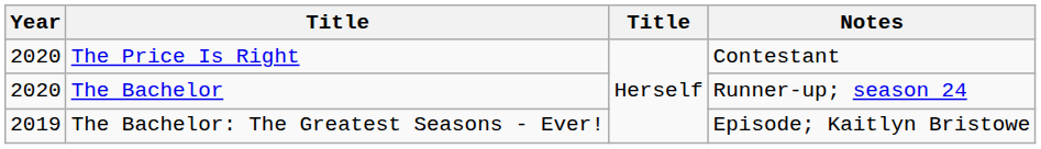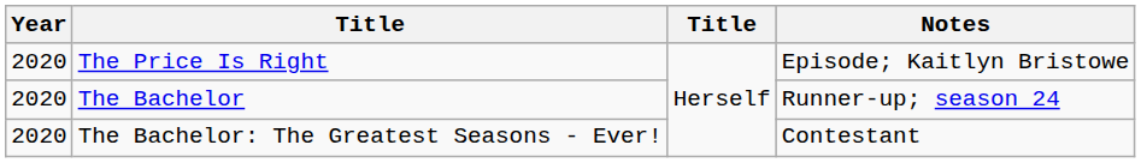 <table class="wikitable sortable plainrowheaders">
 <tr>
 <th scope="col">Year</th>
 <th scope="col">Title</th>
 <th scope="col">Title</th>
 <th scope="col" class="unsortable">Notes</th>
 </tr>
 <tr>
 <td>2020</td>
 <td><a href='#'>The Price Is Right</a></td>
 <td rowspan="3">Herself</td>
-<td>Contestant</td>
+<td>Episode; Kaitlyn Bristowe</td>
 </tr>
 <tr>
 <td>2020</td>
 <td><a href='#'>The Bachelor</a></td>
 <td>Runner-up; <a href='#'>season 24</a></td>
 </tr>
 <tr>
-<td>2019</td>
+<td>2020</td>
 <td>The Bachelor: The Greatest Seasons - Ever!</td>
-<td>Episode; Kaitlyn Bristowe</td>
+<td>Contestant</td>
 </tr>
 </table>
